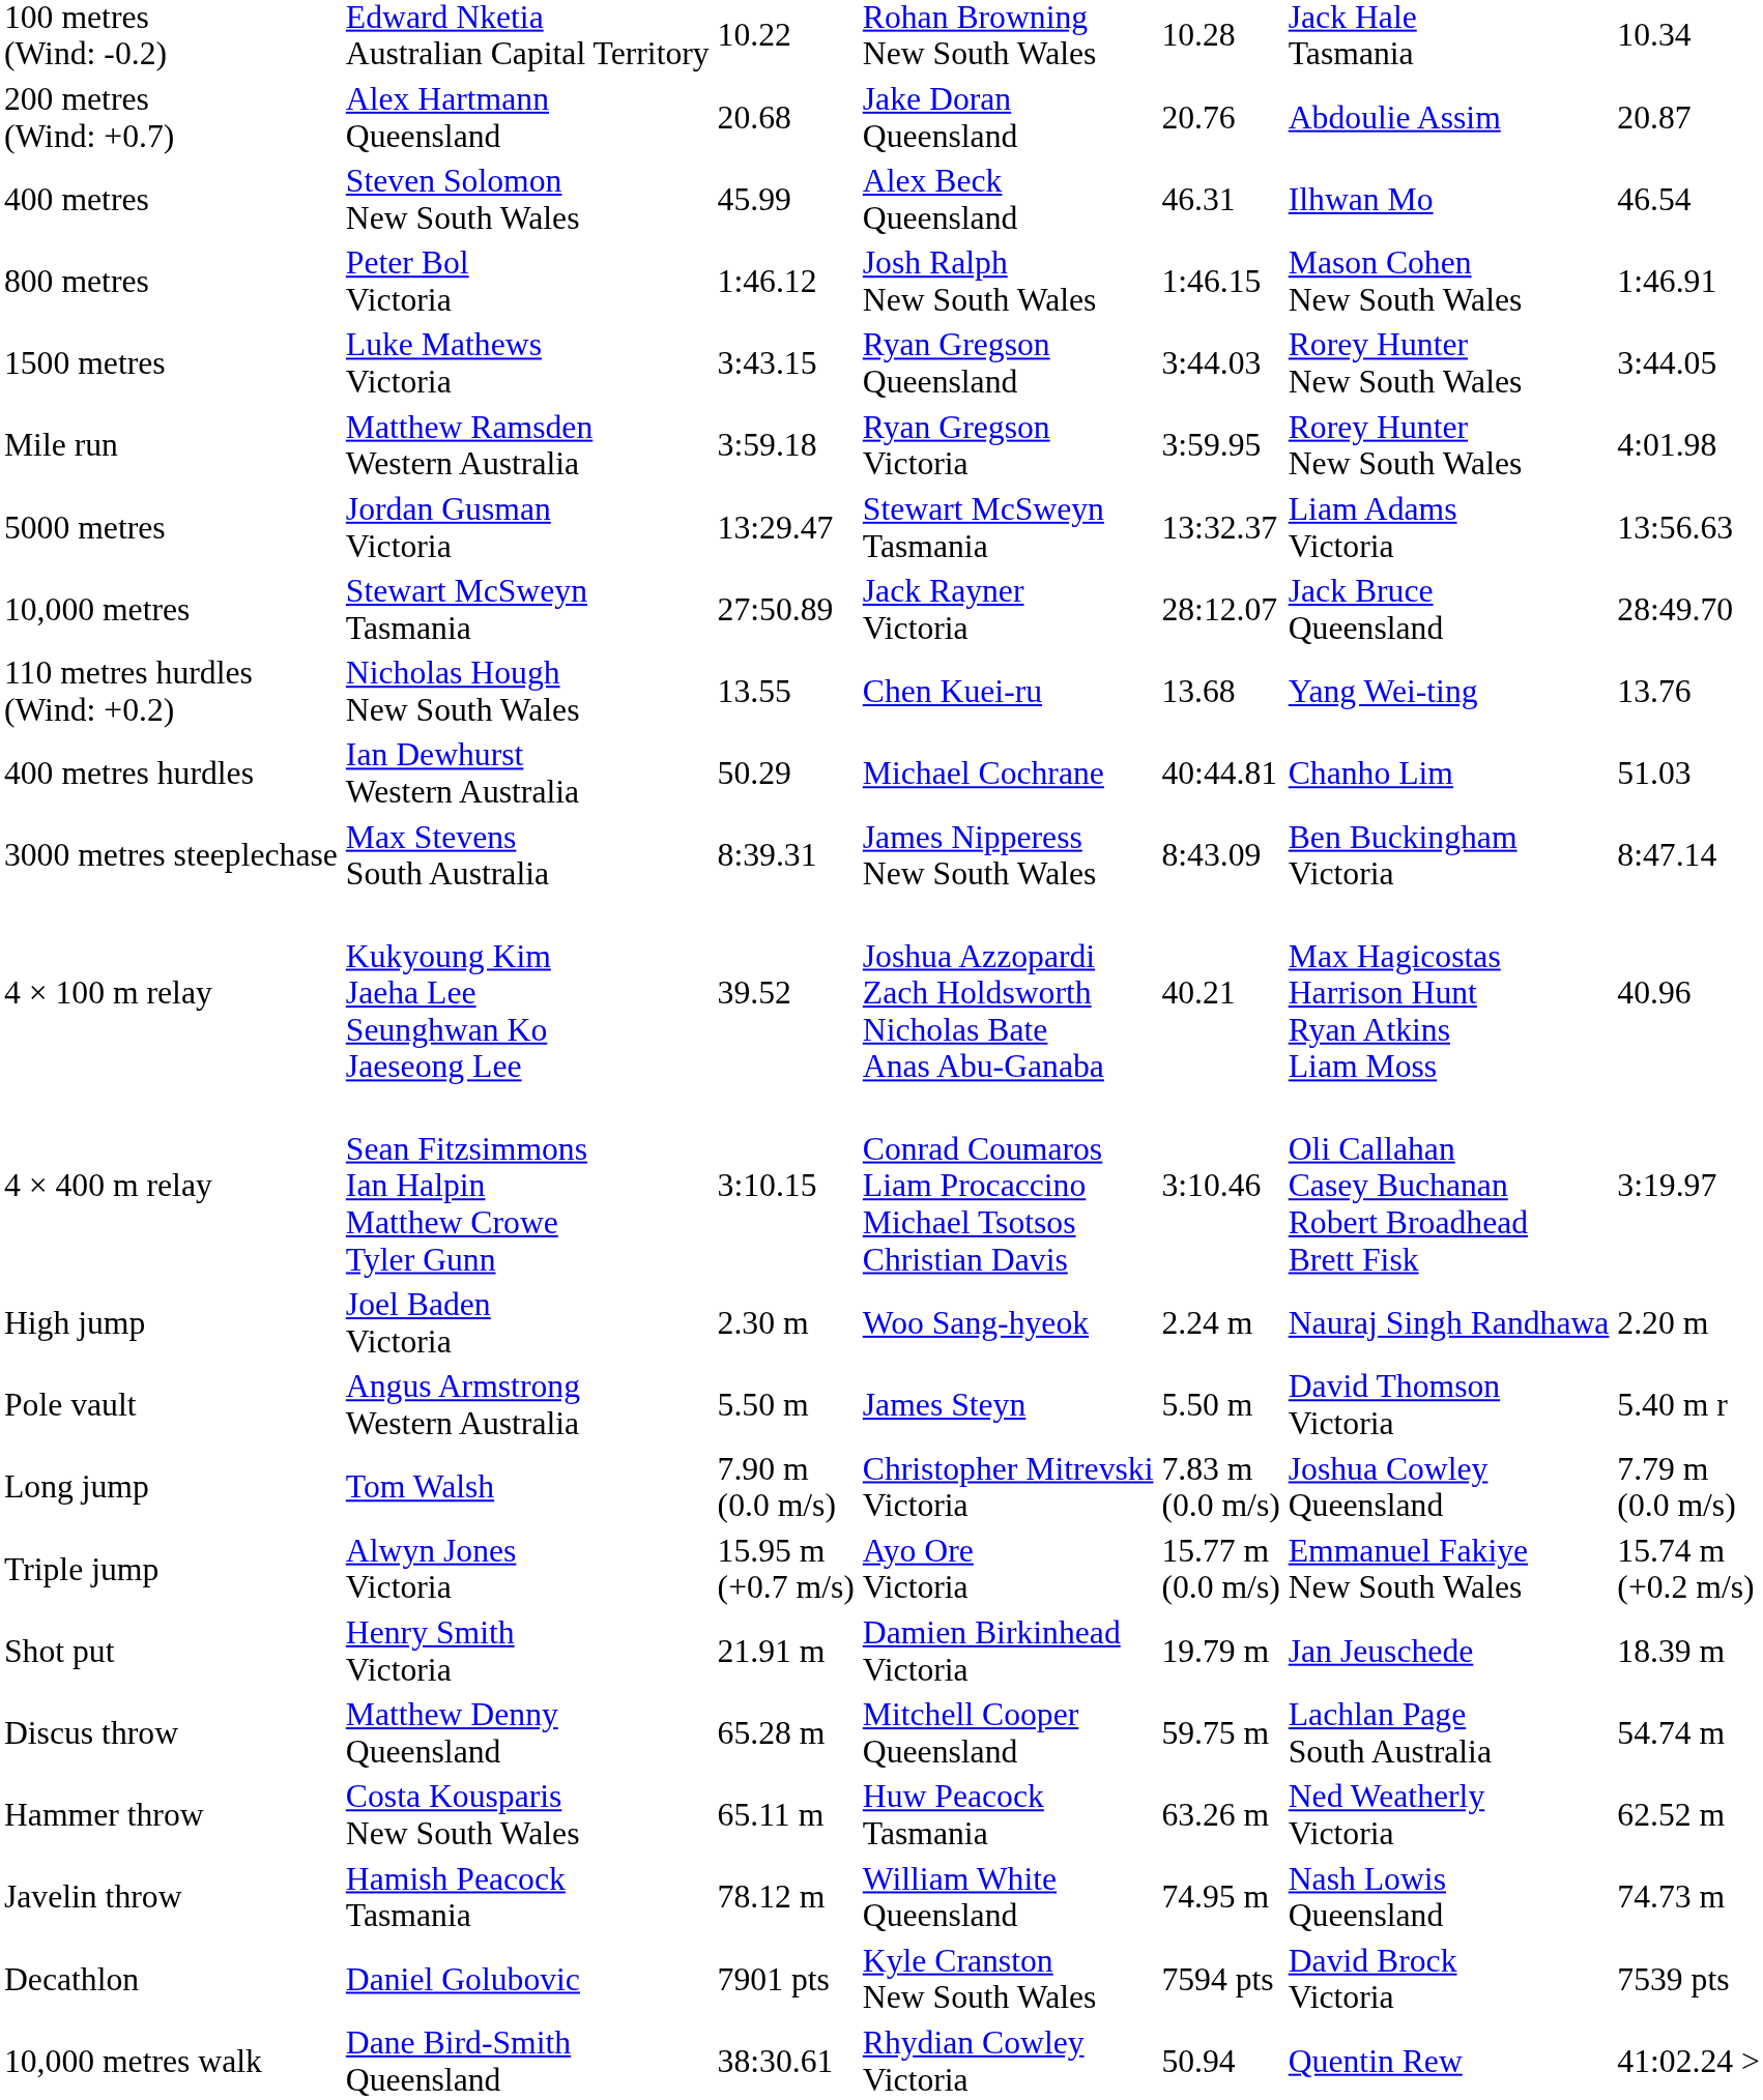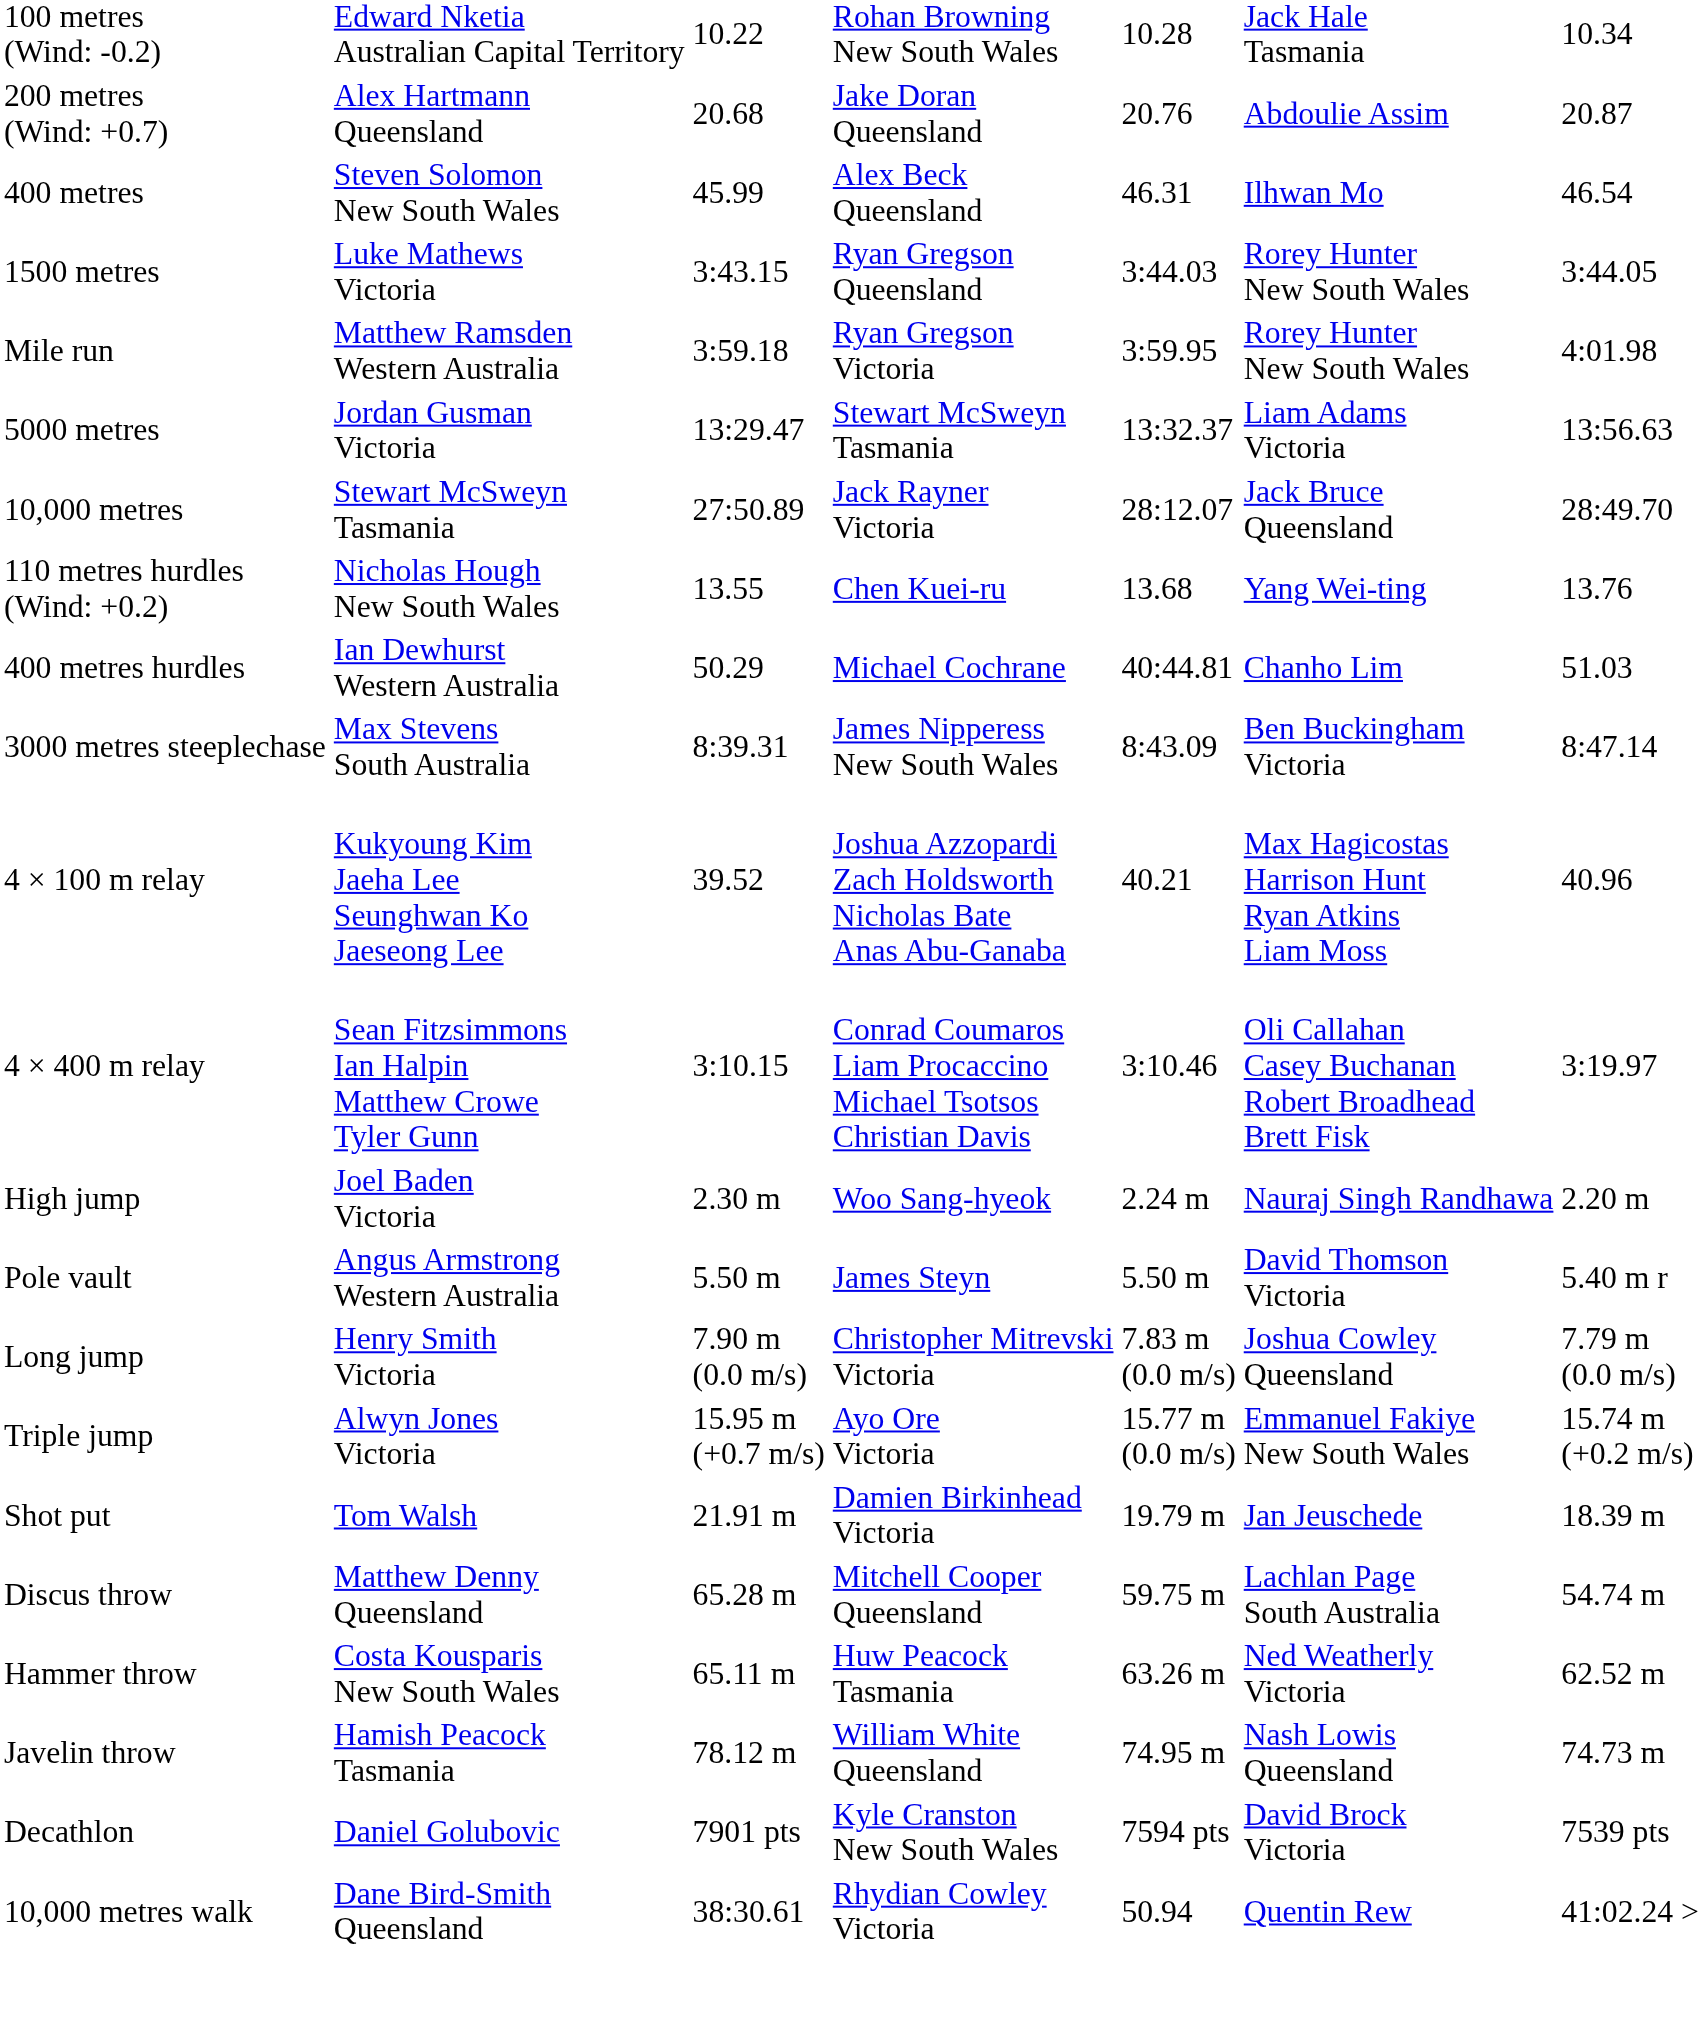 <table>
 <tr>
 <td>100 metres<br>(Wind: -0.2)</td>
 <td><a href='#'>Edward Nketia</a><br>Australian Capital Territory</td>
 <td>10.22</td>
 <td><a href='#'>Rohan Browning</a><br>New South Wales</td>
 <td>10.28</td>
 <td><a href='#'>Jack Hale</a><br>Tasmania</td>
 <td>10.34</td>
 </tr>
 <tr>
 <td>200 metres<br>(Wind: +0.7)</td>
 <td><a href='#'>Alex Hartmann</a><br>Queensland</td>
 <td>20.68</td>
 <td><a href='#'>Jake Doran</a><br>Queensland</td>
 <td>20.76</td>
 <td><a href='#'>Abdoulie Assim</a><br></td>
 <td>20.87</td>
 </tr>
 <tr>
 <td>400 metres</td>
 <td><a href='#'>Steven Solomon</a><br>New South Wales</td>
 <td>45.99</td>
 <td><a href='#'>Alex Beck</a><br>Queensland</td>
 <td>46.31</td>
 <td><a href='#'>Ilhwan Mo</a><br></td>
 <td>46.54</td>
-</tr>
-<tr>
-<td>800 metres</td>
-<td><a href='#'>Peter Bol</a><br>Victoria</td>
-<td>1:46.12</td>
-<td><a href='#'>Josh Ralph</a><br>New South Wales</td>
-<td>1:46.15</td>
-<td><a href='#'>Mason Cohen</a><br>New South Wales</td>
-<td>1:46.91</td>
 </tr>
 <tr>
 <td>1500 metres</td>
 <td><a href='#'>Luke Mathews</a><br>Victoria</td>
 <td>3:43.15</td>
 <td><a href='#'>Ryan Gregson</a><br>Queensland</td>
 <td>3:44.03</td>
 <td><a href='#'>Rorey Hunter</a><br>New South Wales</td>
 <td>3:44.05</td>
 </tr>
 <tr>
 <td>Mile run</td>
 <td><a href='#'>Matthew Ramsden</a><br>Western Australia</td>
 <td>3:59.18</td>
 <td><a href='#'>Ryan Gregson</a><br>Victoria</td>
 <td>3:59.95</td>
 <td><a href='#'>Rorey Hunter</a><br>New South Wales</td>
 <td>4:01.98</td>
 </tr>
 <tr>
 <td>5000 metres</td>
 <td><a href='#'>Jordan Gusman</a><br>Victoria</td>
 <td>13:29.47</td>
 <td><a href='#'>Stewart McSweyn</a><br>Tasmania</td>
 <td>13:32.37</td>
 <td><a href='#'>Liam Adams</a><br>Victoria</td>
 <td>13:56.63</td>
 </tr>
 <tr>
 <td>10,000 metres</td>
 <td><a href='#'>Stewart McSweyn</a><br>Tasmania</td>
 <td>27:50.89</td>
 <td><a href='#'>Jack Rayner</a><br>Victoria</td>
 <td>28:12.07</td>
 <td><a href='#'>Jack Bruce</a><br>Queensland</td>
 <td>28:49.70</td>
 </tr>
 <tr>
 <td>110 metres hurdles<br>(Wind: +0.2)</td>
 <td><a href='#'>Nicholas Hough</a><br>New South Wales</td>
 <td>13.55</td>
 <td><a href='#'>Chen Kuei-ru</a><br></td>
 <td>13.68</td>
 <td><a href='#'>Yang Wei-ting</a><br></td>
 <td>13.76</td>
 </tr>
 <tr>
 <td>400 metres hurdles</td>
 <td><a href='#'>Ian Dewhurst</a><br>Western Australia</td>
 <td>50.29</td>
 <td><a href='#'>Michael Cochrane</a><br></td>
 <td>40:44.81</td>
 <td><a href='#'>Chanho Lim</a><br></td>
 <td>51.03</td>
 </tr>
 <tr>
 <td>3000 metres steeplechase</td>
 <td><a href='#'>Max Stevens</a><br>South Australia</td>
 <td>8:39.31</td>
 <td><a href='#'>James Nipperess</a><br>New South Wales</td>
 <td>8:43.09</td>
 <td><a href='#'>Ben Buckingham</a><br>Victoria</td>
 <td>8:47.14</td>
 </tr>
 <tr>
 <td>4 × 100 m relay</td>
 <td><br><a href='#'>Kukyoung Kim</a><br><a href='#'>Jaeha Lee</a><br><a href='#'>Seunghwan Ko</a><br><a href='#'>Jaeseong Lee</a></td>
 <td>39.52</td>
 <td><br><a href='#'>Joshua Azzopardi</a><br><a href='#'>Zach Holdsworth</a><br><a href='#'>Nicholas Bate</a><br><a href='#'>Anas Abu-Ganaba</a></td>
 <td>40.21</td>
 <td><br><a href='#'>Max Hagicostas</a><br><a href='#'>Harrison Hunt</a><br><a href='#'>Ryan Atkins</a><br><a href='#'>Liam Moss</a></td>
 <td>40.96</td>
 </tr>
 <tr>
 <td>4 × 400 m relay</td>
 <td><br><a href='#'>Sean Fitzsimmons</a><br><a href='#'>Ian Halpin</a><br><a href='#'>Matthew Crowe</a><br><a href='#'>Tyler Gunn</a></td>
 <td>3:10.15</td>
 <td><br><a href='#'>Conrad Coumaros</a><br><a href='#'>Liam Procaccino</a><br><a href='#'>Michael Tsotsos</a><br><a href='#'>Christian Davis</a></td>
 <td>3:10.46</td>
 <td><br><a href='#'>Oli Callahan</a><br><a href='#'>Casey Buchanan</a><br><a href='#'>Robert Broadhead</a><br><a href='#'>Brett Fisk</a></td>
 <td>3:19.97</td>
 </tr>
 <tr>
 <td>High jump</td>
 <td><a href='#'>Joel Baden</a><br>Victoria</td>
 <td>2.30 m</td>
 <td><a href='#'>Woo Sang-hyeok</a><br></td>
 <td>2.24 m</td>
 <td><a href='#'>Nauraj Singh Randhawa</a><br></td>
 <td>2.20 m</td>
 </tr>
 <tr>
 <td>Pole vault</td>
 <td><a href='#'>Angus Armstrong</a><br>Western Australia</td>
 <td>5.50 m</td>
 <td><a href='#'>James Steyn</a><br></td>
 <td>5.50 m</td>
 <td><a href='#'>David Thomson</a><br>Victoria</td>
 <td>5.40 m r</td>
 </tr>
 <tr>
 <td>Long jump</td>
-<td><a href='#'>Tom Walsh</a><br></td>
+<td><a href='#'>Henry Smith</a><br>Victoria</td>
 <td>7.90 m<br>(0.0 m/s)</td>
 <td><a href='#'>Christopher Mitrevski</a><br>Victoria</td>
 <td>7.83 m<br>(0.0 m/s)</td>
 <td><a href='#'>Joshua Cowley</a><br>Queensland</td>
 <td>7.79 m<br>(0.0 m/s)</td>
 </tr>
 <tr>
 <td>Triple jump</td>
 <td><a href='#'>Alwyn Jones</a><br>Victoria</td>
 <td>15.95 m <br>(+0.7 m/s)</td>
 <td><a href='#'>Ayo Ore</a><br>Victoria</td>
 <td>15.77 m<br>(0.0 m/s)</td>
 <td><a href='#'>Emmanuel Fakiye</a><br>New South Wales</td>
 <td>15.74 m <br>(+0.2 m/s)</td>
 </tr>
 <tr>
 <td>Shot put</td>
-<td><a href='#'>Henry Smith</a><br>Victoria</td>
+<td><a href='#'>Tom Walsh</a><br></td>
 <td>21.91 m</td>
 <td><a href='#'>Damien Birkinhead</a><br>Victoria</td>
 <td>19.79 m</td>
 <td><a href='#'>Jan Jeuschede</a><br></td>
 <td>18.39 m</td>
 </tr>
 <tr>
 <td>Discus throw</td>
 <td><a href='#'>Matthew Denny</a><br>Queensland</td>
 <td>65.28 m</td>
 <td><a href='#'>Mitchell Cooper</a><br>Queensland</td>
 <td>59.75 m</td>
 <td><a href='#'>Lachlan Page</a><br>South Australia</td>
 <td>54.74 m</td>
 </tr>
 <tr>
 <td>Hammer throw</td>
 <td><a href='#'>Costa Kousparis</a><br>New South Wales</td>
 <td>65.11 m</td>
 <td><a href='#'>Huw Peacock</a><br>Tasmania</td>
 <td>63.26 m</td>
 <td><a href='#'>Ned Weatherly</a><br>Victoria</td>
 <td>62.52 m</td>
 </tr>
 <tr>
 <td>Javelin throw</td>
 <td><a href='#'>Hamish Peacock</a><br>Tasmania</td>
 <td>78.12 m</td>
 <td><a href='#'>William White</a><br>Queensland</td>
 <td>74.95 m</td>
 <td><a href='#'>Nash Lowis</a><br>Queensland</td>
 <td>74.73 m</td>
 </tr>
 <tr>
 <td>Decathlon</td>
 <td><a href='#'>Daniel Golubovic</a><br></td>
 <td>7901 pts</td>
 <td><a href='#'>Kyle Cranston</a><br>New South Wales</td>
 <td>7594 pts</td>
 <td><a href='#'>David Brock</a><br>Victoria</td>
 <td>7539 pts</td>
 </tr>
 <tr>
 <td>10,000 metres walk</td>
 <td><a href='#'>Dane Bird-Smith</a><br>Queensland</td>
 <td>38:30.61</td>
 <td><a href='#'>Rhydian Cowley</a><br>Victoria</td>
 <td>50.94</td>
 <td><a href='#'>Quentin Rew</a><br></td>
 <td>41:02.24 ></td>
 </tr>
 <tr>
 </tr>
 </table>
